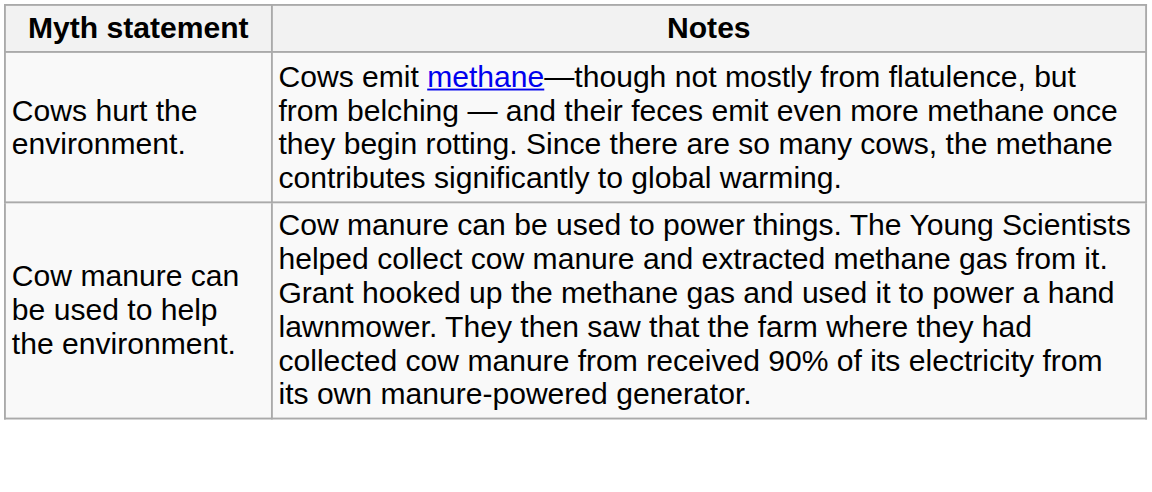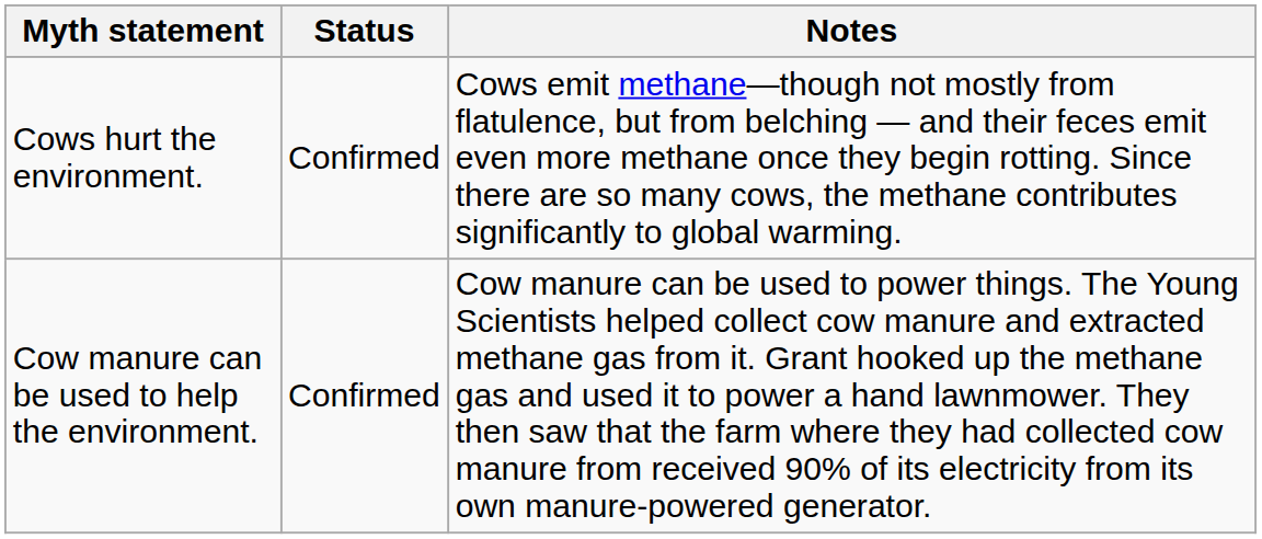 <table class="wikitable">
 <tr>
 <th>Myth statement</th>
+<th>Status</th>
 <th>Notes</th>
 </tr>
 <tr>
 <td>Cows hurt the environment.</td>
+<td><span> Confirmed </span></td>
 <td>Cows emit <a href='#'>methane</a>—though not mostly from flatulence, but from belching — and their feces emit even more methane once they begin rotting. Since there are so many cows, the methane contributes significantly to global warming.</td>
 </tr>
 <tr>
 <td>Cow manure can be used to help the environment.</td>
+<td><span> Confirmed </span></td>
 <td>Cow manure can be used to power things. The Young Scientists helped collect cow manure and extracted methane gas from it. Grant hooked up the methane gas and used it to power a hand lawnmower. They then saw that the farm where they had collected cow manure from received 90% of its electricity from its own manure-powered generator.</td>
 </tr>
 </table>
